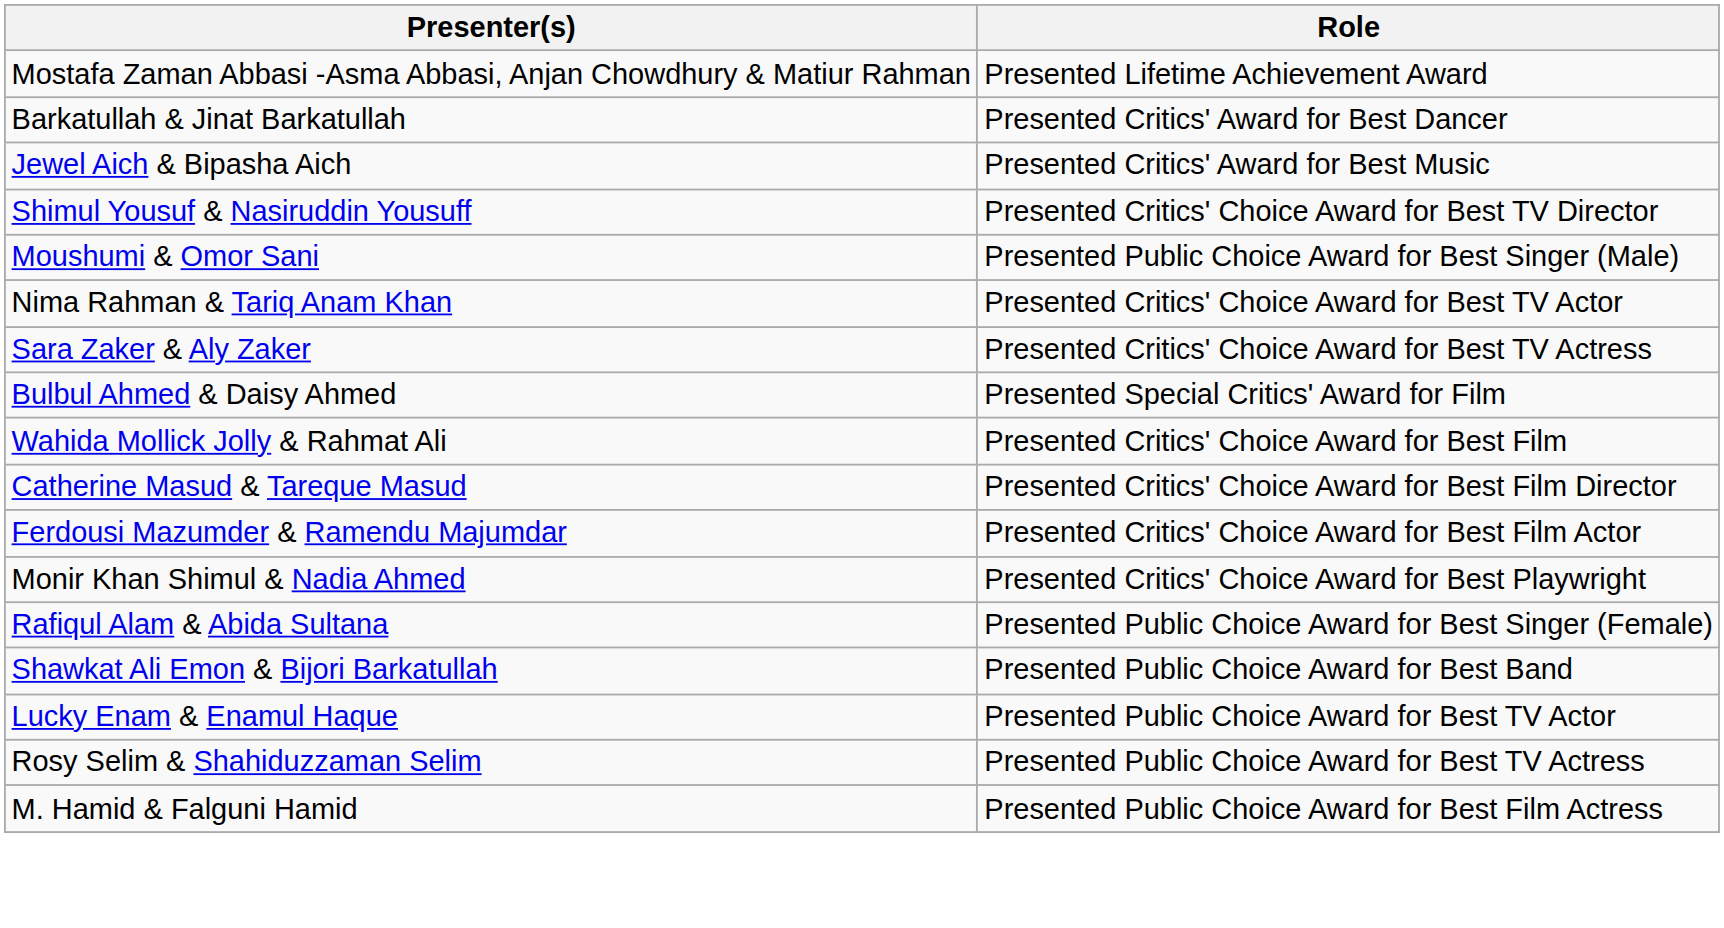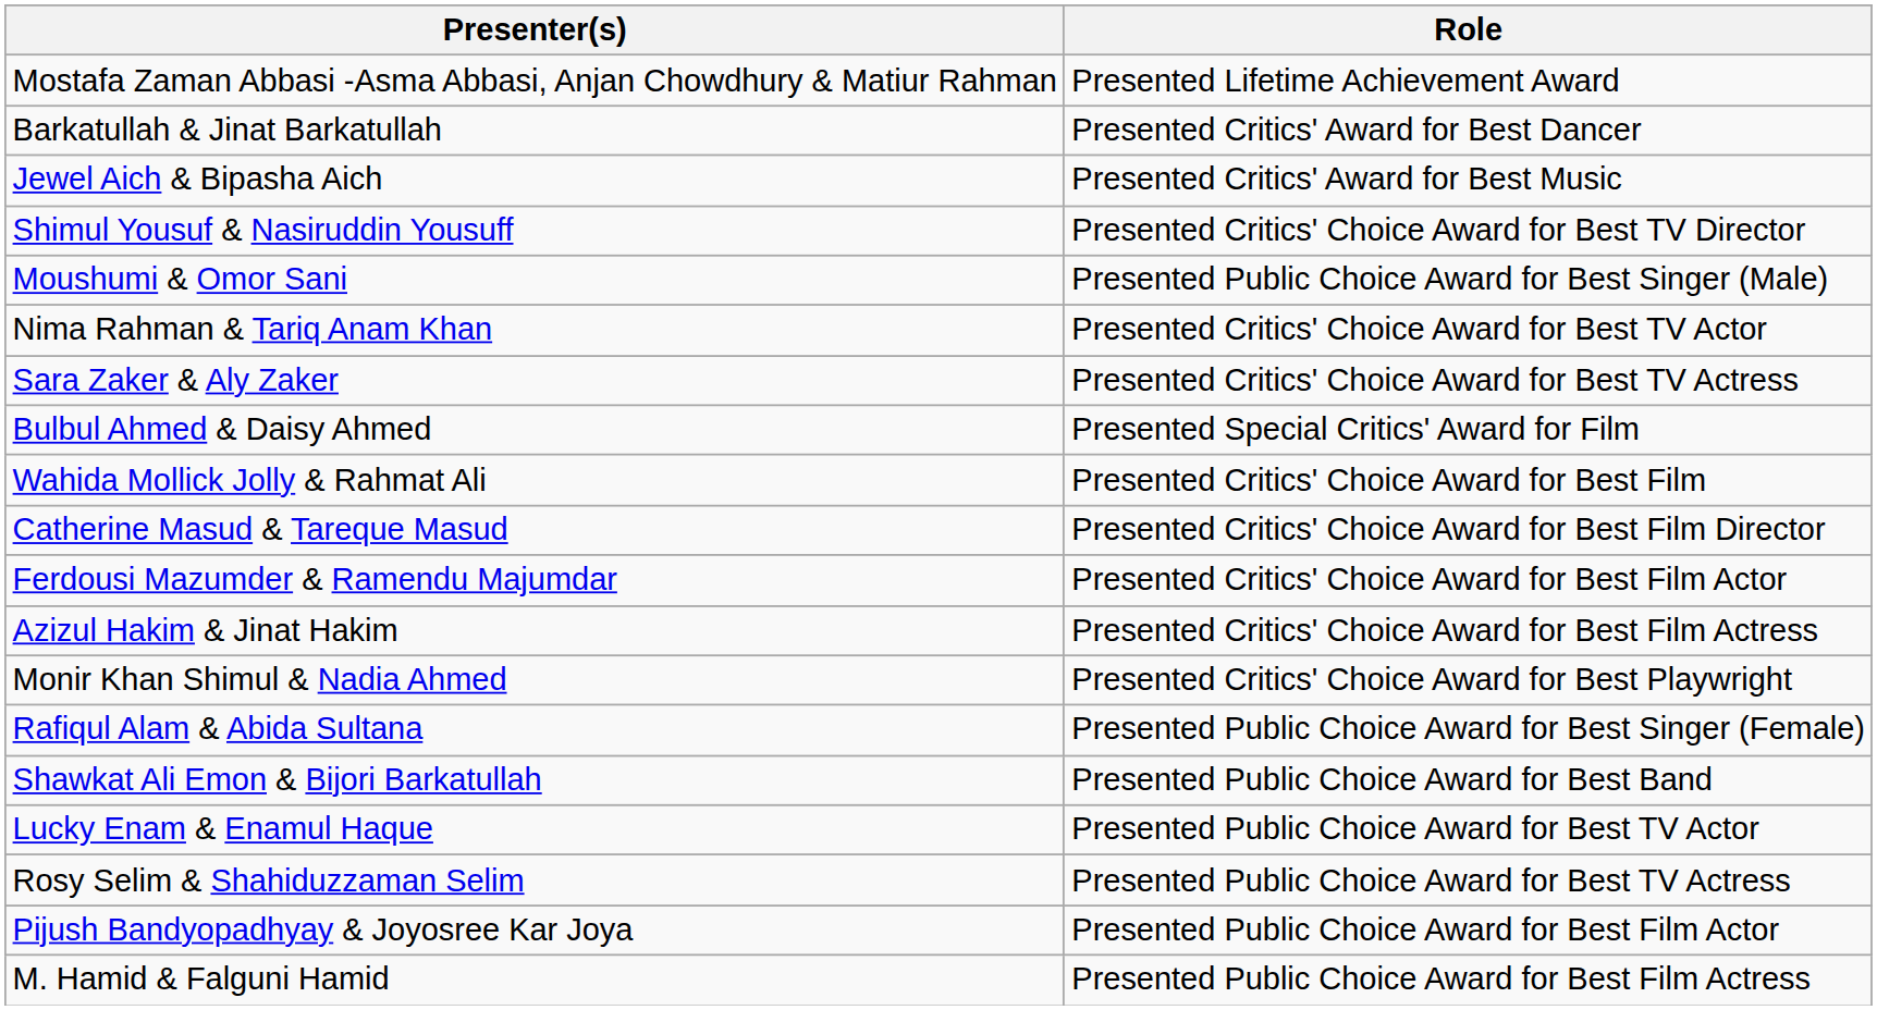 <table class="wikitable">
 <tr>
 <th>Presenter(s)</th>
 <th>Role</th>
 </tr>
 <tr>
 <td>Mostafa Zaman Abbasi -Asma Abbasi, Anjan Chowdhury & Matiur Rahman</td>
 <td>Presented Lifetime Achievement Award</td>
 </tr>
 <tr>
 <td>Barkatullah & Jinat Barkatullah</td>
 <td>Presented Critics' Award for Best Dancer</td>
 </tr>
 <tr>
 <td><a href='#'>Jewel Aich</a> & Bipasha Aich</td>
 <td>Presented Critics' Award for Best Music</td>
 </tr>
 <tr>
 <td><a href='#'>Shimul Yousuf</a> & <a href='#'>Nasiruddin Yousuff</a></td>
 <td>Presented Critics' Choice Award for Best TV Director</td>
 </tr>
 <tr>
 <td><a href='#'>Moushumi</a> & <a href='#'>Omor Sani</a></td>
 <td>Presented Public Choice Award for Best Singer (Male)</td>
 </tr>
 <tr>
 <td>Nima Rahman & <a href='#'>Tariq Anam Khan</a></td>
 <td>Presented Critics' Choice Award for Best TV Actor</td>
 </tr>
 <tr>
 <td><a href='#'>Sara Zaker</a> & <a href='#'>Aly Zaker</a></td>
 <td>Presented Critics' Choice Award for Best TV Actress</td>
 </tr>
 <tr>
 <td><a href='#'>Bulbul Ahmed</a> & Daisy Ahmed</td>
 <td>Presented Special Critics' Award for Film</td>
 </tr>
 <tr>
 <td><a href='#'>Wahida Mollick Jolly</a> & Rahmat Ali</td>
 <td>Presented Critics' Choice Award for Best Film</td>
 </tr>
 <tr>
 <td><a href='#'>Catherine Masud</a> & <a href='#'>Tareque Masud</a></td>
 <td>Presented Critics' Choice Award for Best Film Director</td>
 </tr>
 <tr>
 <td><a href='#'>Ferdousi Mazumder</a> & <a href='#'>Ramendu Majumdar</a></td>
 <td>Presented Critics' Choice Award for Best Film Actor</td>
 </tr>
 <tr>
+<td><a href='#'>Azizul Hakim</a> & Jinat Hakim</td>
+<td>Presented Critics' Choice Award for Best Film Actress</td>
+</tr>
+<tr>
 <td>Monir Khan Shimul & <a href='#'>Nadia Ahmed</a></td>
 <td>Presented Critics' Choice Award for Best Playwright</td>
 </tr>
 <tr>
 <td><a href='#'>Rafiqul Alam</a> & <a href='#'>Abida Sultana</a></td>
 <td>Presented Public Choice Award for Best Singer (Female)</td>
 </tr>
 <tr>
 <td><a href='#'>Shawkat Ali Emon</a> & <a href='#'>Bijori Barkatullah</a></td>
 <td>Presented Public Choice Award for Best Band</td>
 </tr>
 <tr>
 <td><a href='#'>Lucky Enam</a> & <a href='#'>Enamul Haque</a></td>
 <td>Presented Public Choice Award for Best TV Actor</td>
 </tr>
 <tr>
 <td>Rosy Selim & <a href='#'>Shahiduzzaman Selim</a></td>
 <td>Presented Public Choice Award for Best TV Actress</td>
 </tr>
 <tr>
+<td><a href='#'>Pijush Bandyopadhyay</a> & Joyosree Kar Joya</td>
+<td>Presented Public Choice Award for Best Film Actor</td>
+</tr>
+<tr>
 <td>M. Hamid & Falguni Hamid</td>
 <td>Presented Public Choice Award for Best Film Actress</td>
 </tr>
 </table>
